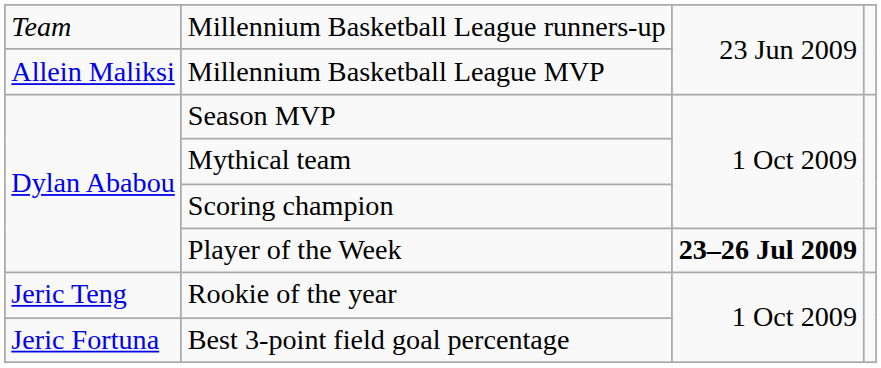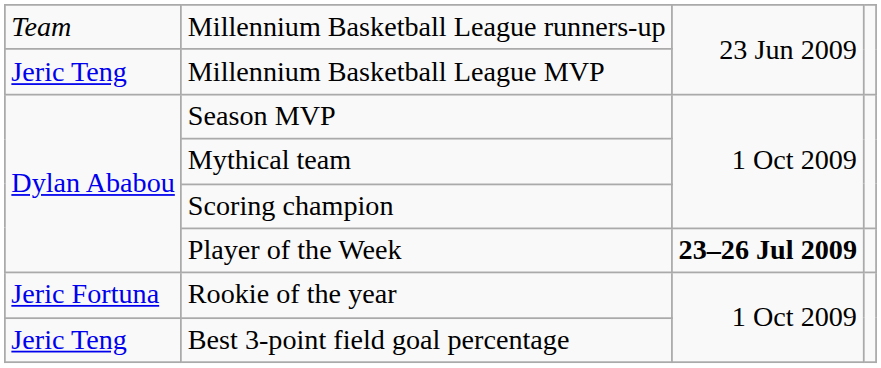 <table class=wikitable>
 <tr>
 <td><em>Team</em></td>
 <td>Millennium Basketball League runners-up</td>
 <td align=right rowspan=2>23 Jun 2009</td>
 <td align=center rowspan=2></td>
 </tr>
 <tr>
-<td><a href='#'>Allein Maliksi</a></td>
+<td><a href='#'>Jeric Teng</a></td>
 <td>Millennium Basketball League MVP</td>
 </tr>
 <tr>
 <td rowspan=4><a href='#'>Dylan Ababou</a></td>
 <td>Season MVP</td>
 <td align=right rowspan=3>1 Oct 2009</td>
 <td align=center rowspan=3></td>
 </tr>
 <tr>
 <td>Mythical team</td>
 </tr>
 <tr>
 <td>Scoring champion</td>
 </tr>
 <tr>
 <td>Player of the Week</td>
 <td align=right><strong>23–26 Jul 2009</strong></td>
 <td align=center></td>
 </tr>
 <tr>
-<td><a href='#'>Jeric Teng</a></td>
+<td><a href='#'>Jeric Fortuna</a></td>
 <td>Rookie of the year</td>
 <td align=right rowspan=2>1 Oct 2009</td>
 <td align=center rowspan=2></td>
 </tr>
 <tr>
-<td><a href='#'>Jeric Fortuna</a></td>
+<td><a href='#'>Jeric Teng</a></td>
 <td>Best 3-point field goal percentage</td>
 </tr>
 </table>
